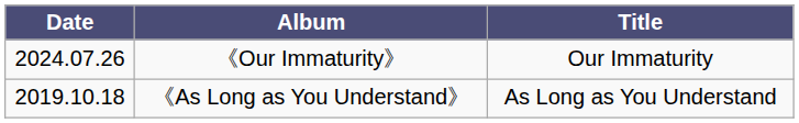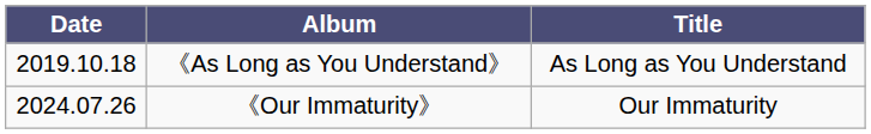 <table class="wikitable" style=text-align:center width=65%>
 <tr style="background:#4a4c76; color:white; font-weight:bold">
 <td>Date</td>
 <td>Album</td>
 <td>Title</td>
 </tr>
 <tr>
+<td>2019.10.18</td>
+<td>《As Long as You Understand》</td>
+<td>As Long as You Understand</td>
+</tr>
+<tr>
 <td>2024.07.26</td>
 <td>《Our Immaturity》</td>
 <td>Our Immaturity</td>
 </tr>
-<tr>
-<td>2019.10.18</td>
-<td>《As Long as You Understand》</td>
-<td>As Long as You Understand</td>
-</tr>
 </table>
